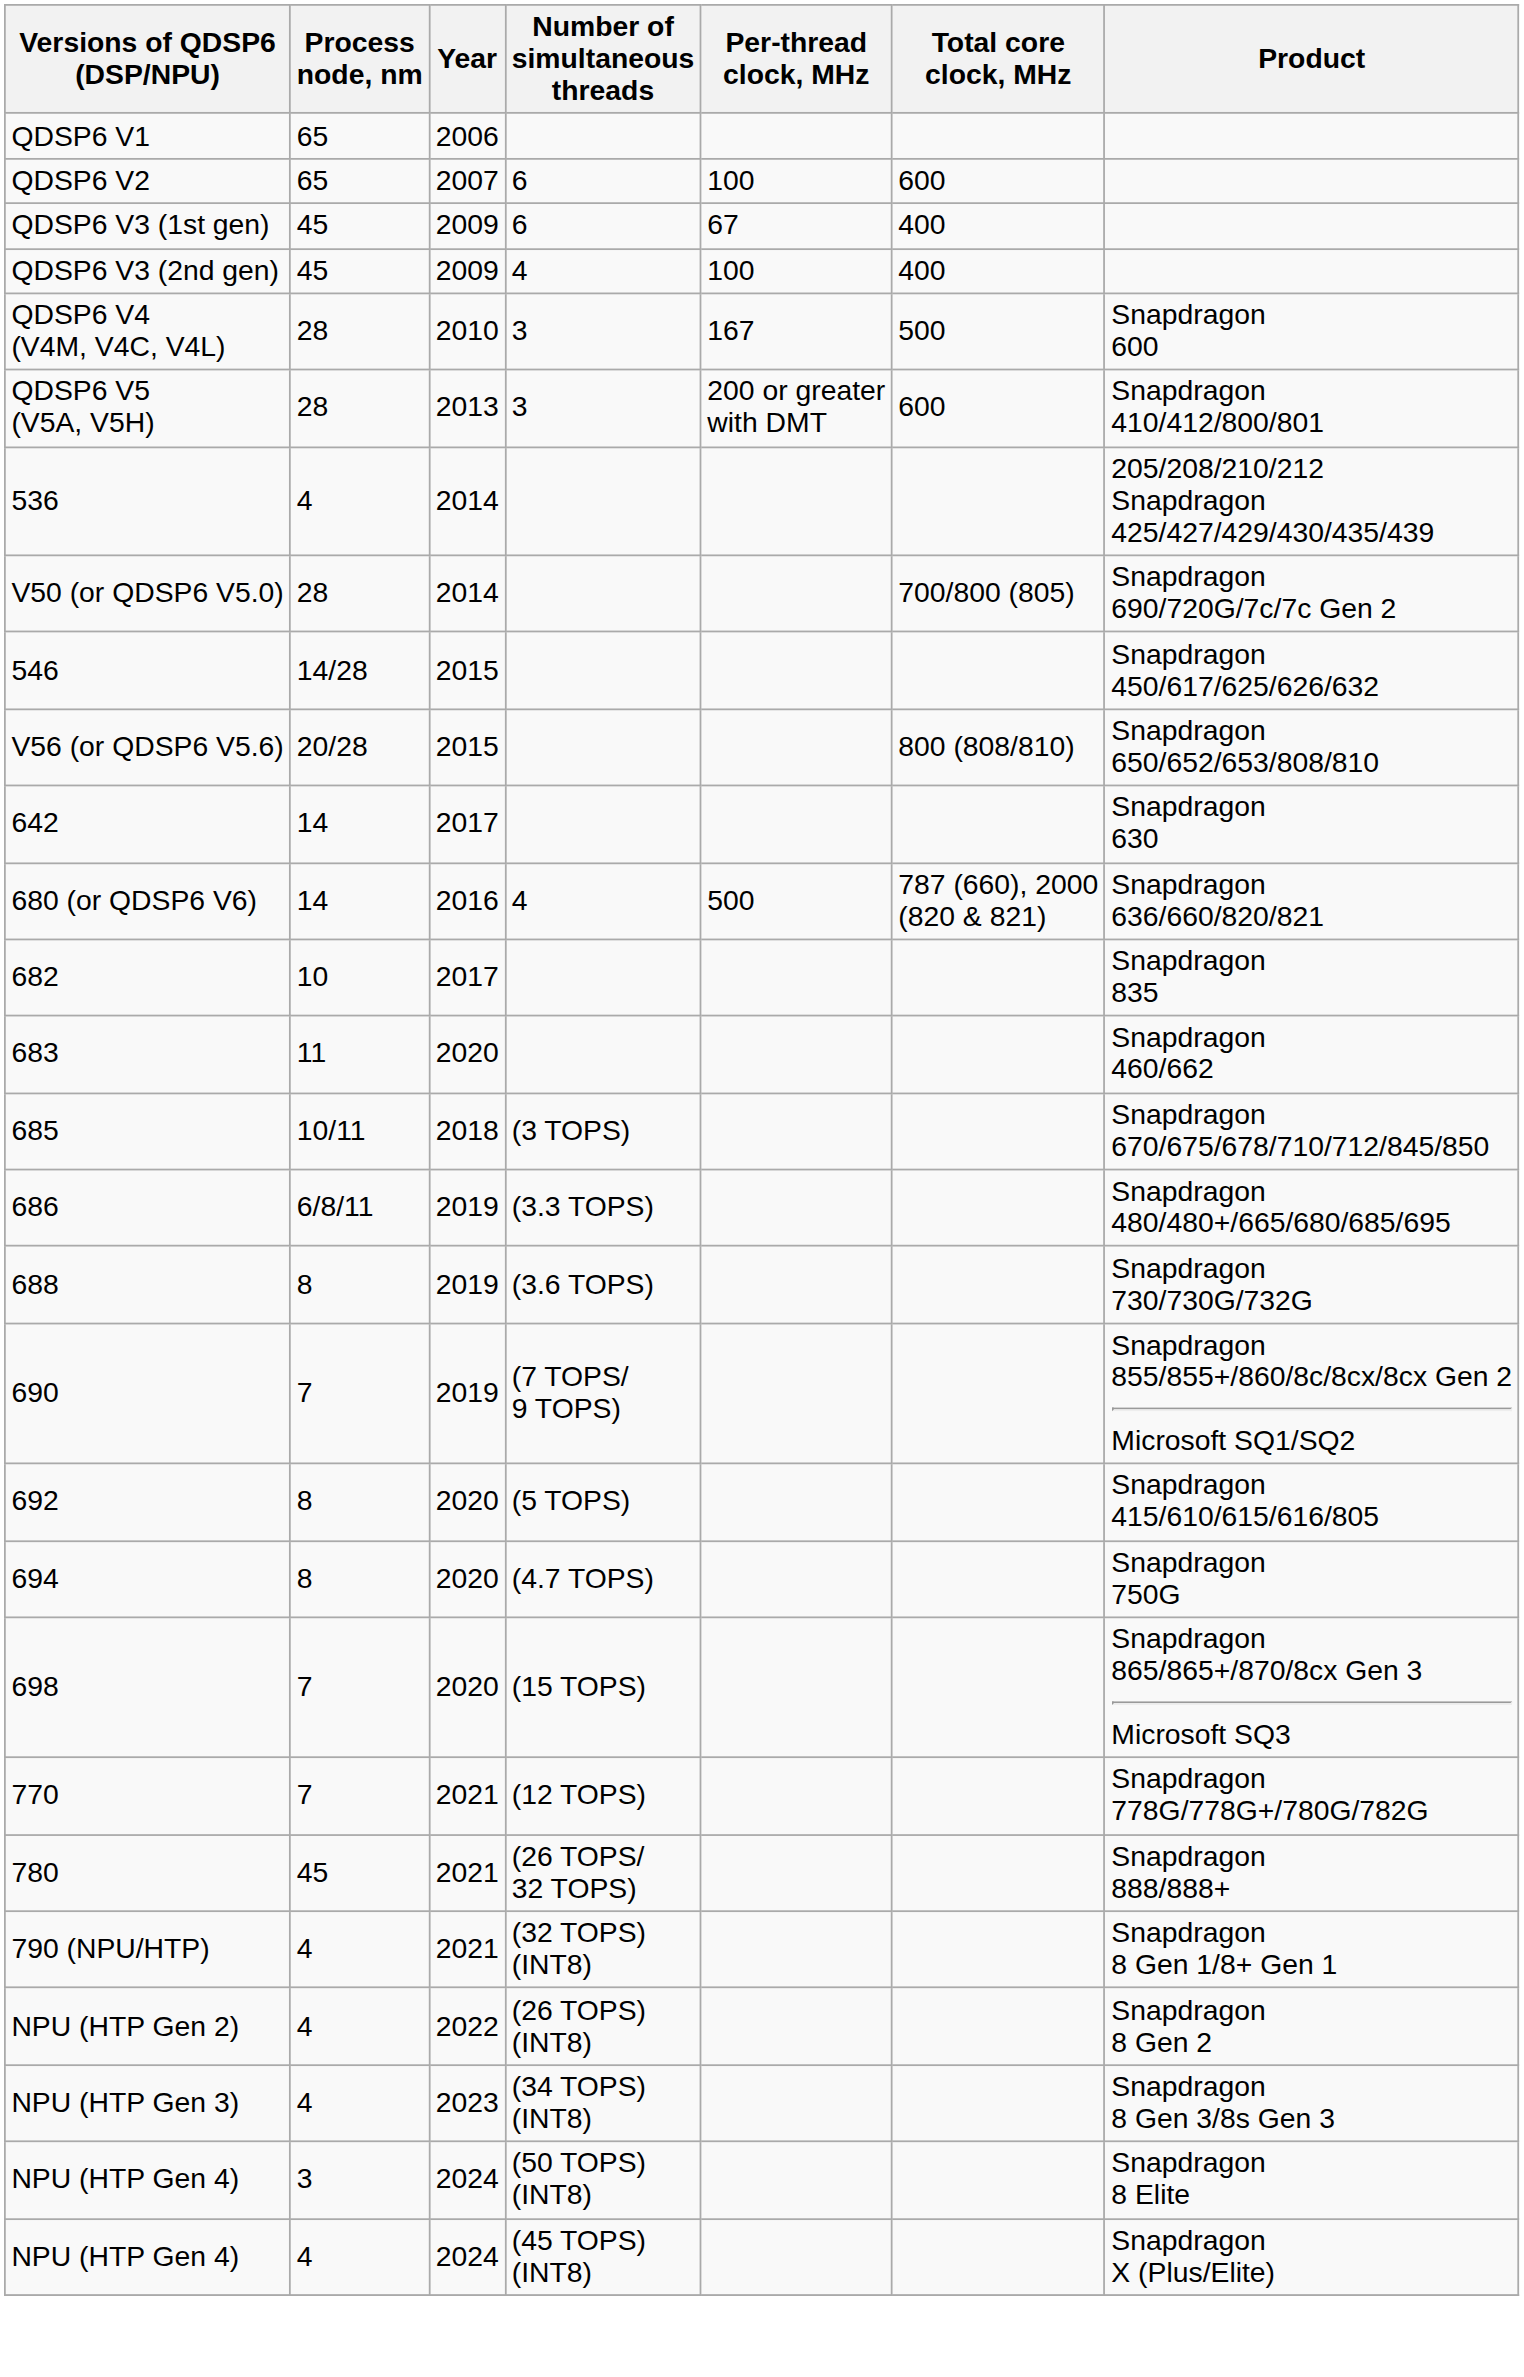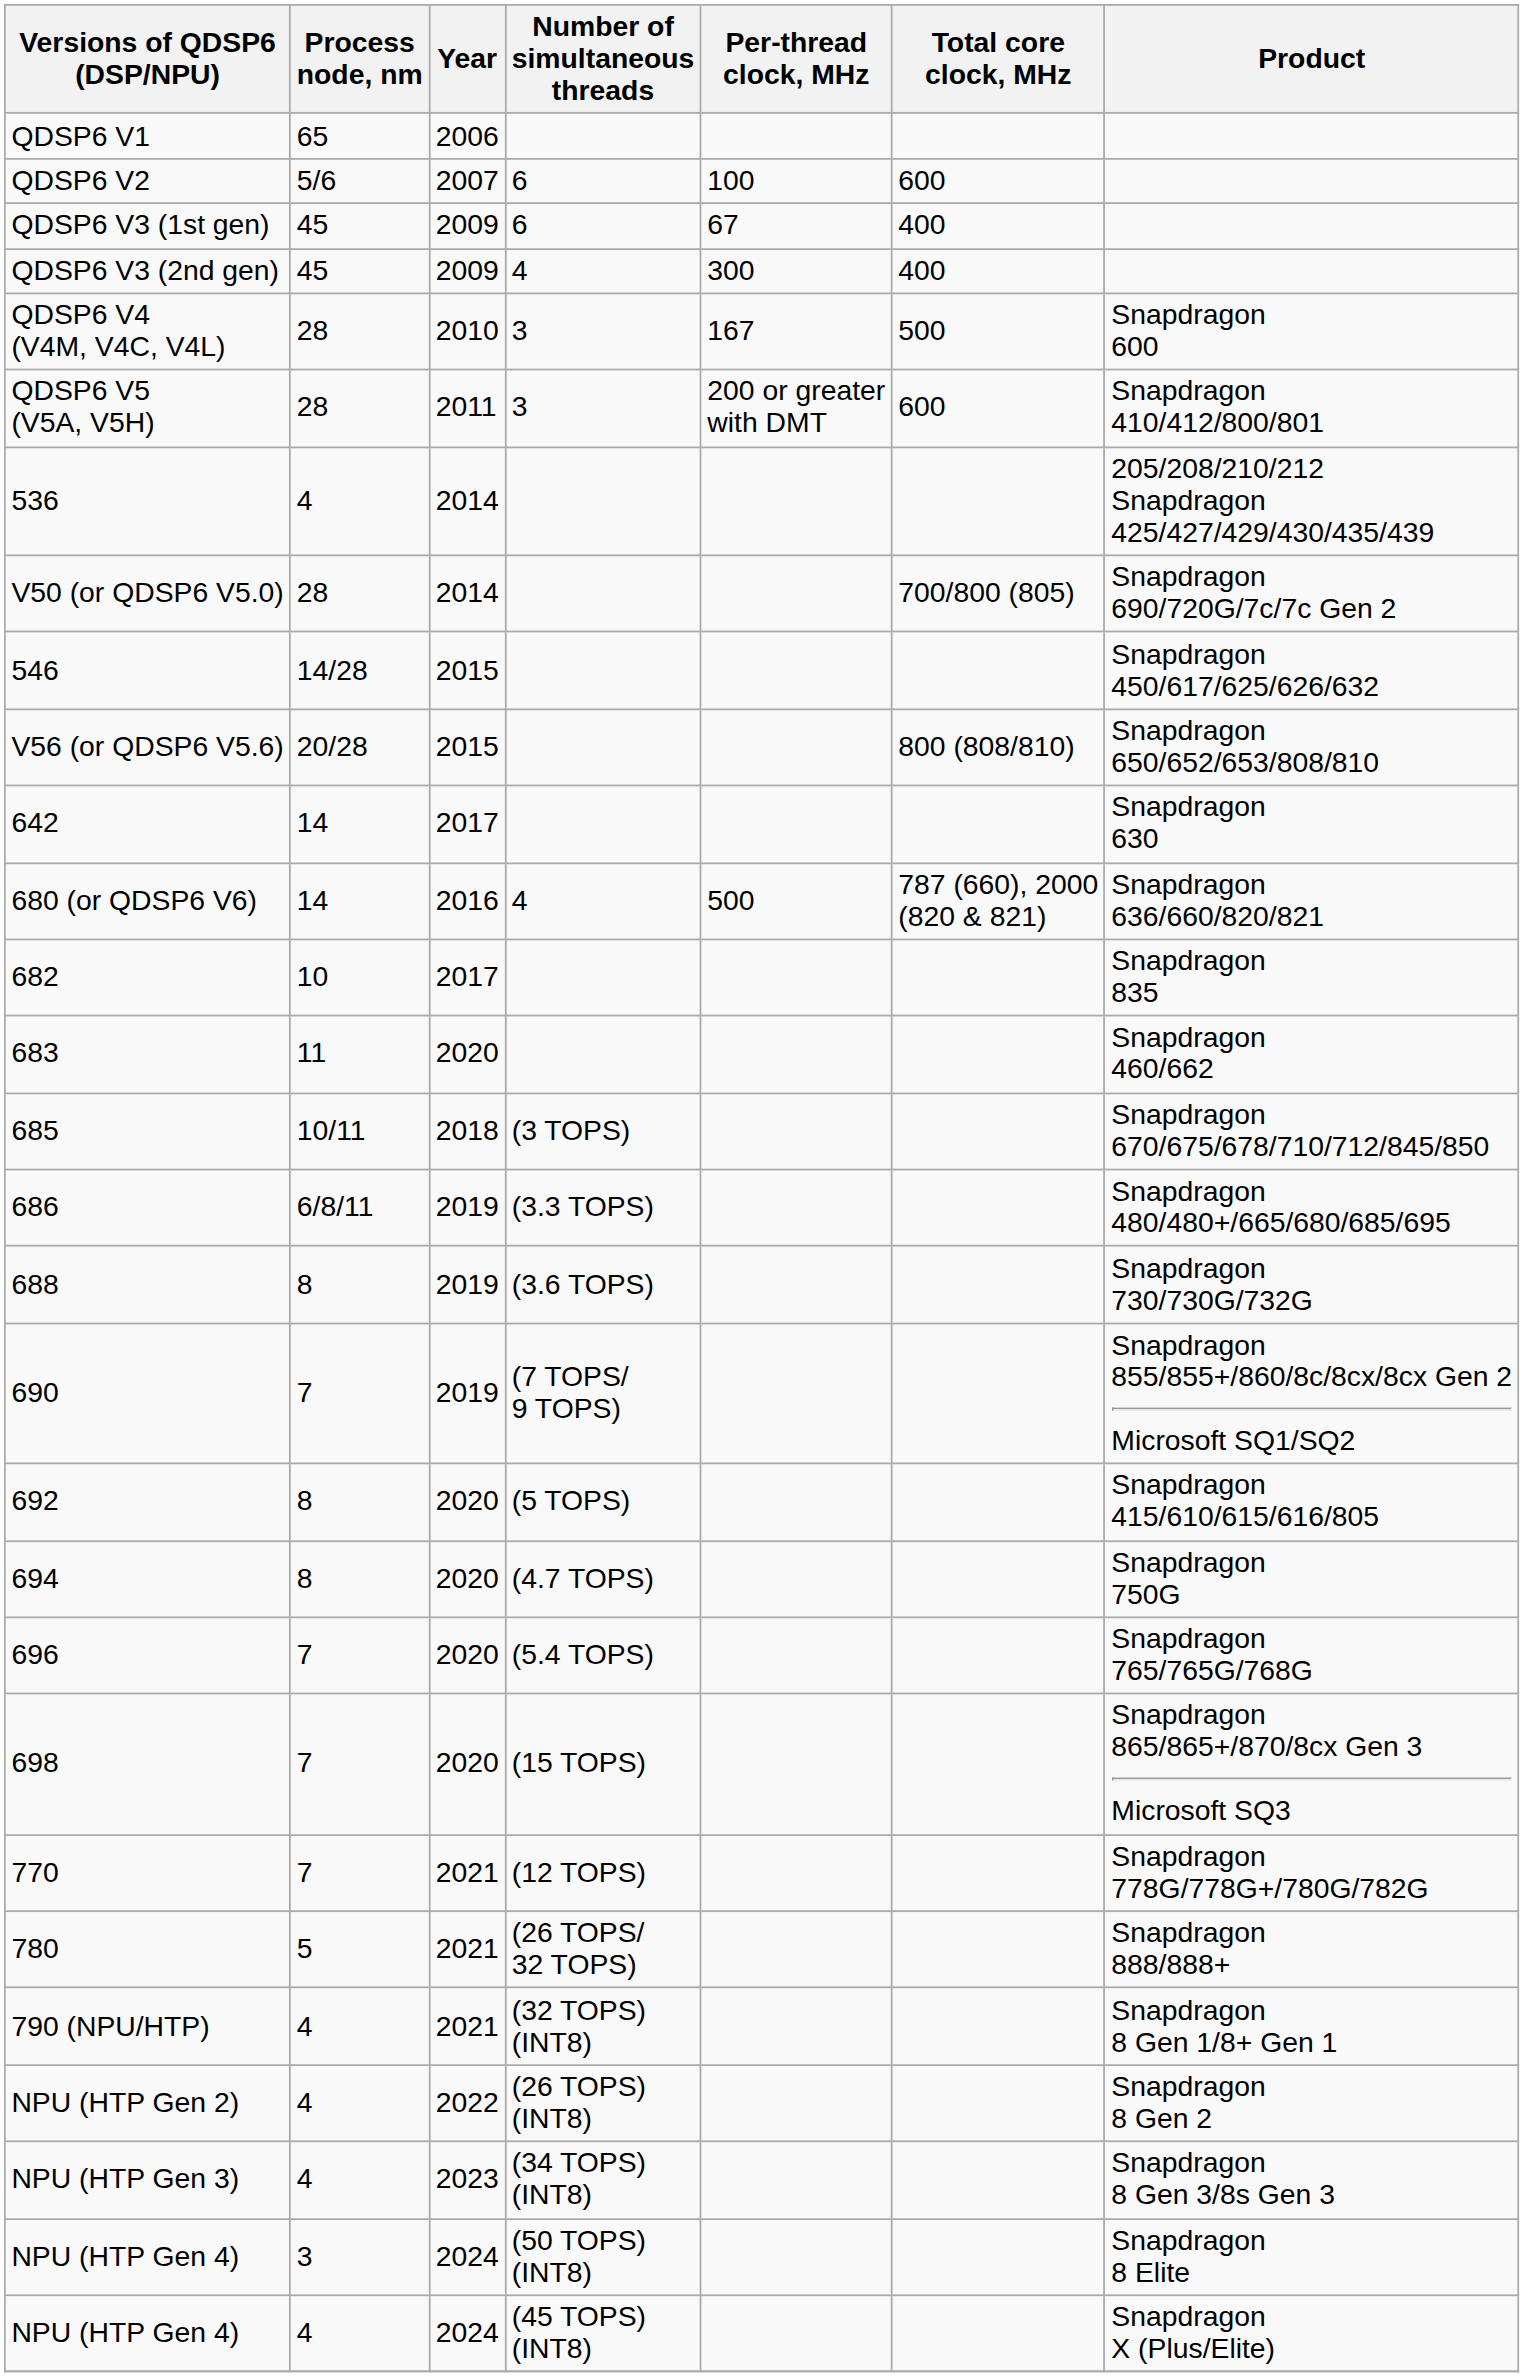 <table class="wikitable" border="1">
 <tr>
 <th>Versions of QDSP6<br>(DSP/NPU)</th>
 <th>Process <br>node, nm</th>
 <th>Year</th>
 <th>Number of <br>simultaneous <br>threads</th>
 <th>Per-thread <br>clock, MHz</th>
 <th>Total core <br>clock, MHz</th>
 <th>Product</th>
 </tr>
 <tr>
 <td>QDSP6 V1</td>
 <td>65</td>
 <td>2006</td>
 <td></td>
 <td></td>
 <td></td>
 <td></td>
 </tr>
 <tr>
 <td>QDSP6 V2</td>
-<td>65</td>
+<td>5/6</td>
 <td>2007</td>
 <td>6</td>
 <td>100</td>
 <td>600</td>
 <td></td>
 </tr>
 <tr>
 <td>QDSP6 V3 (1st gen)</td>
 <td>45</td>
 <td>2009</td>
 <td>6</td>
 <td>67</td>
 <td>400</td>
 <td></td>
 </tr>
 <tr>
 <td>QDSP6 V3 (2nd gen)</td>
 <td>45</td>
 <td>2009</td>
 <td>4</td>
-<td>100</td>
+<td>300</td>
 <td>400</td>
 <td></td>
 </tr>
 <tr>
 <td>QDSP6 V4 <br>(V4M, V4C, V4L)</td>
 <td>28</td>
 <td>2010</td>
 <td>3</td>
 <td>167</td>
 <td>500</td>
 <td>Snapdragon <br>600</td>
 </tr>
 <tr>
 <td>QDSP6 V5 <br>(V5A, V5H)</td>
 <td>28</td>
-<td>2013</td>
+<td>2011</td>
 <td>3</td>
 <td>200 or greater <br>with DMT</td>
 <td>600</td>
 <td>Snapdragon <br>410/412/800/801</td>
 </tr>
 <tr>
 <td>536</td>
 <td>4</td>
 <td>2014</td>
 <td></td>
 <td></td>
 <td></td>
 <td>205/208/210/212 <br>Snapdragon <br>425/427/429/430/435/439</td>
 </tr>
 <tr>
 <td>V50 (or QDSP6 V5.0)</td>
 <td>28</td>
 <td>2014</td>
 <td></td>
 <td></td>
 <td>700/800 (805)</td>
 <td>Snapdragon <br>690/720G/7c/7c Gen 2</td>
 </tr>
 <tr>
 <td>546</td>
 <td>14/28</td>
 <td>2015</td>
 <td></td>
 <td></td>
 <td></td>
 <td>Snapdragon <br>450/617/625/626/632</td>
 </tr>
 <tr>
 <td>V56 (or QDSP6 V5.6)</td>
 <td>20/28</td>
 <td>2015</td>
 <td></td>
 <td></td>
 <td>800 (808/810)</td>
 <td>Snapdragon <br>650/652/653/808/810</td>
 </tr>
 <tr>
 <td>642</td>
 <td>14</td>
 <td>2017</td>
 <td></td>
 <td></td>
 <td></td>
 <td>Snapdragon <br>630</td>
 </tr>
 <tr>
 <td>680 (or QDSP6 V6)</td>
 <td>14</td>
 <td>2016</td>
 <td>4</td>
 <td>500</td>
 <td>787 (660), 2000 <br>(820 & 821)</td>
 <td>Snapdragon <br>636/660/820/821</td>
 </tr>
 <tr>
 <td>682</td>
 <td>10</td>
 <td>2017</td>
 <td></td>
 <td></td>
 <td></td>
 <td>Snapdragon <br>835</td>
 </tr>
 <tr>
 <td>683</td>
 <td>11</td>
 <td>2020</td>
 <td></td>
 <td></td>
 <td></td>
 <td>Snapdragon <br>460/662</td>
 </tr>
 <tr>
 <td>685</td>
 <td>10/11</td>
 <td>2018</td>
 <td>(3 TOPS)</td>
 <td></td>
 <td></td>
 <td>Snapdragon <br>670/675/678/710/712/845/850</td>
 </tr>
 <tr>
 <td>686</td>
 <td>6/8/11</td>
 <td>2019</td>
 <td>(3.3 TOPS)</td>
 <td></td>
 <td></td>
 <td>Snapdragon <br>480/480+/665/680/685/695</td>
 </tr>
 <tr>
 <td>688</td>
 <td>8</td>
 <td>2019</td>
 <td>(3.6 TOPS)</td>
 <td></td>
 <td></td>
 <td>Snapdragon <br>730/730G/732G</td>
 </tr>
 <tr>
 <td>690</td>
 <td>7</td>
 <td>2019</td>
 <td>(7 TOPS/<br>9 TOPS)</td>
 <td></td>
 <td></td>
 <td>Snapdragon <br>855/855+/860/8c/8cx/8cx Gen 2 <hr>Microsoft SQ1/SQ2</td>
 </tr>
 <tr>
 <td>692</td>
 <td>8</td>
 <td>2020</td>
 <td>(5 TOPS)</td>
 <td></td>
 <td></td>
 <td>Snapdragon <br>415/610/615/616/805</td>
 </tr>
 <tr>
 <td>694</td>
 <td>8</td>
 <td>2020</td>
 <td>(4.7 TOPS)</td>
 <td></td>
 <td></td>
 <td>Snapdragon <br>750G</td>
 </tr>
 <tr>
+<td>696</td>
+<td>7</td>
+<td>2020</td>
+<td>(5.4 TOPS)</td>
+<td></td>
+<td></td>
+<td>Snapdragon <br>765/765G/768G</td>
+</tr>
+<tr>
 <td>698</td>
 <td>7</td>
 <td>2020</td>
 <td>(15 TOPS)</td>
 <td></td>
 <td></td>
 <td>Snapdragon <br>865/865+/870/8cx Gen 3 <hr>Microsoft SQ3</td>
 </tr>
 <tr>
 <td>770</td>
 <td>7</td>
 <td>2021</td>
 <td>(12 TOPS)</td>
 <td></td>
 <td></td>
 <td>Snapdragon <br>778G/778G+/780G/782G</td>
 </tr>
 <tr>
 <td>780</td>
-<td>45</td>
+<td>5</td>
 <td>2021</td>
 <td>(26 TOPS/<br>32 TOPS)</td>
 <td></td>
 <td></td>
 <td>Snapdragon <br>888/888+</td>
 </tr>
 <tr>
 <td>790 (NPU/HTP)</td>
 <td>4</td>
 <td>2021</td>
 <td>(32 TOPS)<br>(INT8)</td>
 <td></td>
 <td></td>
 <td>Snapdragon <br>8 Gen 1/8+ Gen 1</td>
 </tr>
 <tr>
 <td>NPU (HTP Gen 2)</td>
 <td>4</td>
 <td>2022</td>
 <td>(26 TOPS)<br>(INT8)</td>
 <td></td>
 <td></td>
 <td>Snapdragon <br>8 Gen 2</td>
 </tr>
 <tr>
 <td>NPU (HTP Gen 3)</td>
 <td>4</td>
 <td>2023</td>
 <td>(34 TOPS)<br>(INT8)</td>
 <td></td>
 <td></td>
 <td>Snapdragon <br>8 Gen 3/8s Gen 3</td>
 </tr>
 <tr>
 <td>NPU (HTP Gen 4)</td>
 <td>3</td>
 <td>2024</td>
 <td>(50 TOPS)<br>(INT8)</td>
 <td></td>
 <td></td>
 <td>Snapdragon <br>8 Elite</td>
 </tr>
 <tr>
 <td>NPU (HTP Gen 4)</td>
 <td>4</td>
 <td>2024</td>
 <td>(45 TOPS) <br>(INT8)</td>
 <td></td>
 <td></td>
 <td>Snapdragon <br>X (Plus/Elite)</td>
 </tr>
 <tr>
 </tr>
 </table>
